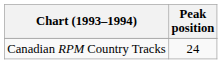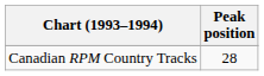 <table class="wikitable sortable">
 <tr>
 <th align="left">Chart (1993–1994)</th>
 <th align="center">Peak<br>position</th>
 </tr>
 <tr>
 </tr>
 <tr>
 <td align="left">Canadian <em>RPM</em> Country Tracks</td>
-<td align="center">24</td>
+<td align="center">28</td>
 </tr>
 </table>
